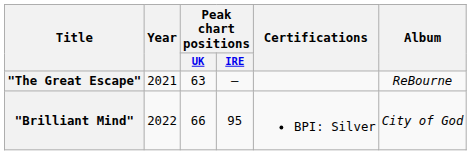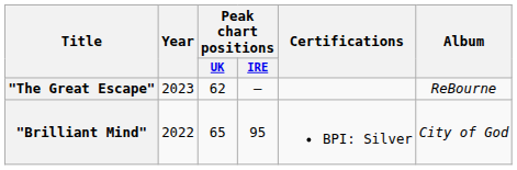 <table class="wikitable plainrowheaders" style="text-align:center;">
 <tr>
 <th scope="col" rowspan="2">Title</th>
 <th scope="col" rowspan="2">Year</th>
 <th scope="col" colspan="2">Peak chart positions</th>
 <th scope="col" rowspan="2">Certifications</th>
 <th scope="col" rowspan="2">Album</th>
 </tr>
 <tr>
 <th scope="col" style="width:3em;font-size:85%;"><a href='#'>UK</a><br></th>
 <th scope="col" style="width:3em;font-size:85%;"><a href='#'>IRE</a><br></th>
 </tr>
 <tr>
 <th scope="row">"The Great Escape" </th>
-<td>2021</td>
-<td>63</td>
+<td>2023</td>
+<td>62</td>
 <td>—</td>
 <td></td>
 <td><em>ReBourne</em></td>
 </tr>
 <tr>
 <th scope="row">"Brilliant Mind"</th>
 <td>2022</td>
-<td>66</td>
+<td>65</td>
 <td>95</td>
 <td><br><ul><li>BPI: Silver</li></ul></td>
 <td><em>City of God</em></td>
 </tr>
 </table>
